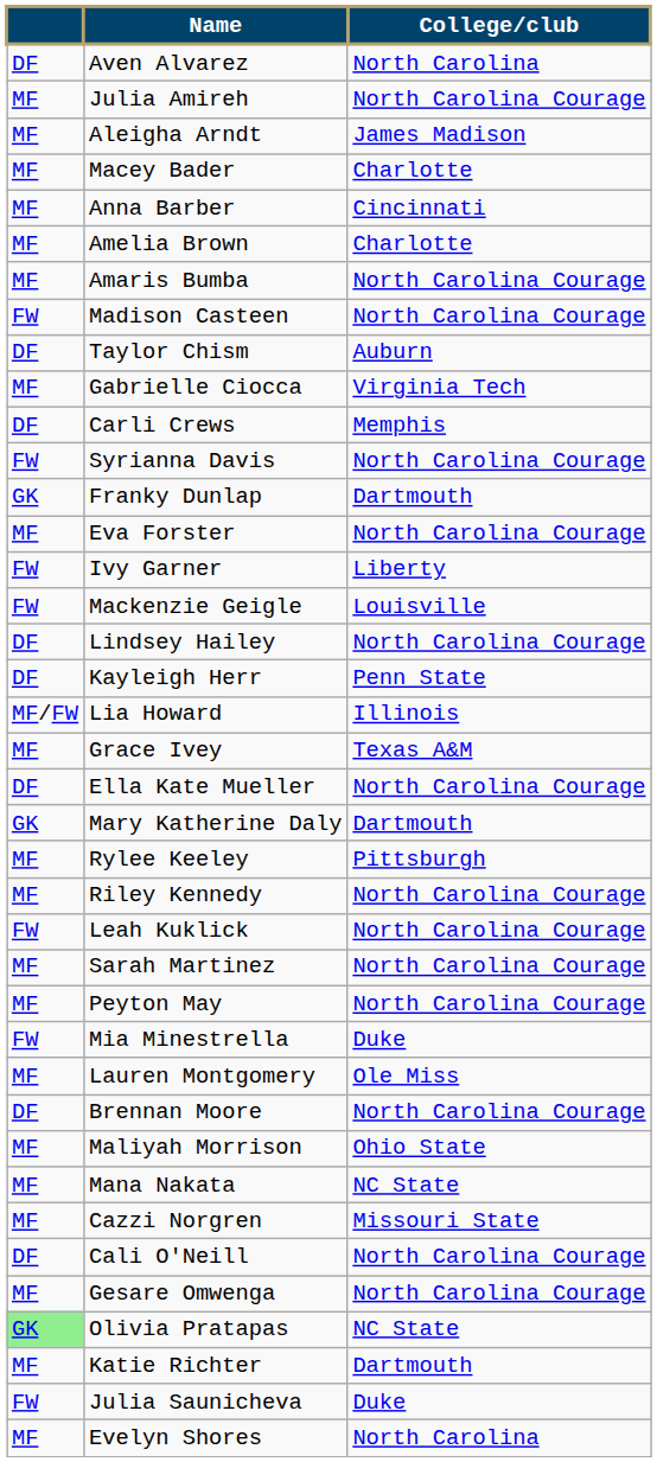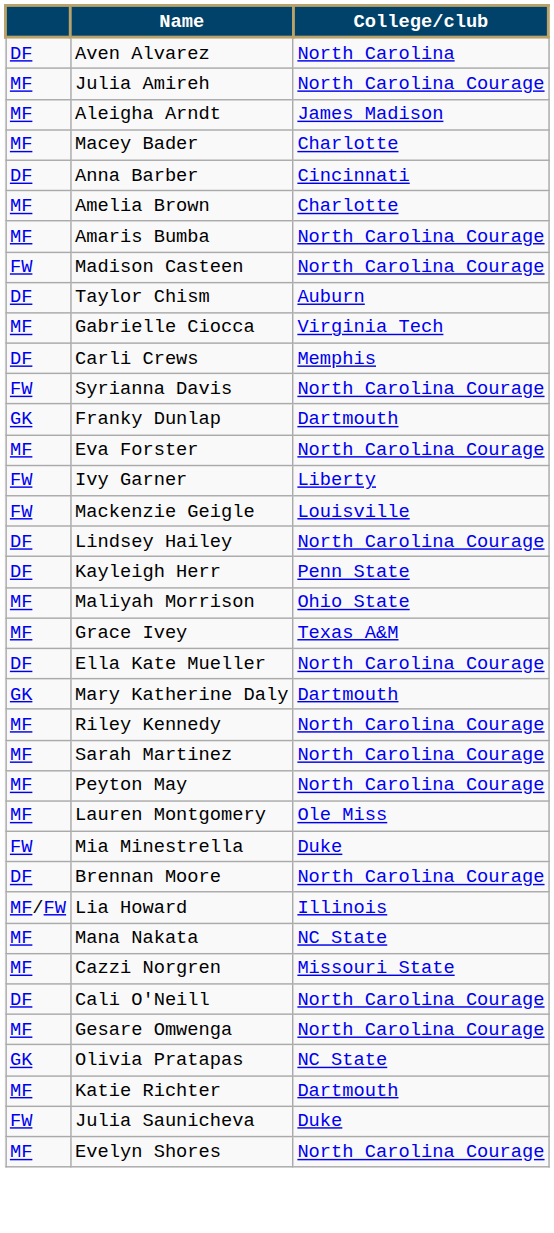 <table class="wikitable">
 <tr>
 <th style="background-color:#01426A; color:#fff; border:2px solid #B9A36A;"></th>
 <th style="background-color:#01426A; color:#fff; border:2px solid #B9A36A;">Name</th>
 <th style="background-color:#01426A; color:#fff; border:2px solid #B9A36A;">College/club</th>
 </tr>
 <tr>
 <td><a href='#'>DF</a></td>
 <td>Aven Alvarez</td>
 <td><a href='#'>North Carolina</a></td>
 </tr>
 <tr>
 <td><a href='#'>MF</a></td>
 <td>Julia Amireh</td>
 <td><a href='#'>North Carolina Courage</a></td>
 </tr>
 <tr>
 <td><a href='#'>MF</a></td>
 <td>Aleigha Arndt</td>
 <td><a href='#'>James Madison</a></td>
 </tr>
 <tr>
 <td><a href='#'>MF</a></td>
 <td>Macey Bader</td>
 <td><a href='#'>Charlotte</a></td>
 </tr>
 <tr>
-<td><a href='#'>MF</a></td>
+<td><a href='#'>DF</a></td>
 <td>Anna Barber</td>
 <td><a href='#'>Cincinnati</a></td>
 </tr>
 <tr>
 <td><a href='#'>MF</a></td>
 <td>Amelia Brown</td>
 <td><a href='#'>Charlotte</a></td>
 </tr>
 <tr>
 <td><a href='#'>MF</a></td>
 <td>Amaris Bumba</td>
 <td><a href='#'>North Carolina Courage</a></td>
 </tr>
 <tr>
 <td><a href='#'>FW</a></td>
 <td>Madison Casteen</td>
 <td><a href='#'>North Carolina Courage</a></td>
 </tr>
 <tr>
 <td><a href='#'>DF</a></td>
 <td>Taylor Chism</td>
 <td><a href='#'>Auburn</a></td>
 </tr>
 <tr>
 <td><a href='#'>MF</a></td>
 <td>Gabrielle Ciocca</td>
 <td><a href='#'>Virginia Tech</a></td>
 </tr>
 <tr>
 <td><a href='#'>DF</a></td>
 <td>Carli Crews</td>
 <td><a href='#'>Memphis</a></td>
 </tr>
 <tr>
 <td><a href='#'>FW</a></td>
 <td>Syrianna Davis</td>
 <td><a href='#'>North Carolina Courage</a></td>
 </tr>
 <tr>
 <td><a href='#'>GK</a></td>
 <td>Franky Dunlap</td>
 <td><a href='#'>Dartmouth</a></td>
 </tr>
 <tr>
 <td><a href='#'>MF</a></td>
 <td>Eva Forster</td>
 <td><a href='#'>North Carolina Courage</a></td>
 </tr>
 <tr>
 <td><a href='#'>FW</a></td>
 <td>Ivy Garner</td>
 <td><a href='#'>Liberty</a></td>
 </tr>
 <tr>
 <td><a href='#'>FW</a></td>
 <td>Mackenzie Geigle</td>
 <td><a href='#'>Louisville</a></td>
 </tr>
 <tr>
 <td><a href='#'>DF</a></td>
 <td>Lindsey Hailey</td>
 <td><a href='#'>North Carolina Courage</a></td>
 </tr>
 <tr>
 <td><a href='#'>DF</a></td>
 <td>Kayleigh Herr</td>
 <td><a href='#'>Penn State</a></td>
 </tr>
 <tr>
-<td><a href='#'>MF</a>/<a href='#'>FW</a></td>
-<td>Lia Howard</td>
-<td><a href='#'>Illinois</a></td>
+<td><a href='#'>MF</a></td>
+<td>Maliyah Morrison</td>
+<td><a href='#'>Ohio State</a></td>
 </tr>
 <tr>
 <td><a href='#'>MF</a></td>
 <td>Grace Ivey</td>
 <td><a href='#'>Texas A&M</a></td>
 </tr>
 <tr>
 <td><a href='#'>DF</a></td>
 <td>Ella Kate Mueller</td>
 <td><a href='#'>North Carolina Courage</a></td>
 </tr>
 <tr>
 <td><a href='#'>GK</a></td>
 <td>Mary Katherine Daly</td>
 <td><a href='#'>Dartmouth</a></td>
 </tr>
 <tr>
 <td><a href='#'>MF</a></td>
-<td>Rylee Keeley</td>
-<td><a href='#'>Pittsburgh</a></td>
-</tr>
-<tr>
-<td><a href='#'>MF</a></td>
 <td>Riley Kennedy</td>
-<td><a href='#'>North Carolina Courage</a></td>
-</tr>
-<tr>
-<td><a href='#'>FW</a></td>
-<td>Leah Kuklick</td>
 <td><a href='#'>North Carolina Courage</a></td>
 </tr>
 <tr>
 <td><a href='#'>MF</a></td>
 <td>Sarah Martinez</td>
 <td><a href='#'>North Carolina Courage</a></td>
 </tr>
 <tr>
 <td><a href='#'>MF</a></td>
 <td>Peyton May</td>
 <td><a href='#'>North Carolina Courage</a></td>
 </tr>
 <tr>
+<td><a href='#'>MF</a></td>
+<td>Lauren Montgomery</td>
+<td><a href='#'>Ole Miss</a></td>
+</tr>
+<tr>
 <td><a href='#'>FW</a></td>
 <td>Mia Minestrella</td>
 <td><a href='#'>Duke</a></td>
-</tr>
-<tr>
-<td><a href='#'>MF</a></td>
-<td>Lauren Montgomery</td>
-<td><a href='#'>Ole Miss</a></td>
 </tr>
 <tr>
 <td><a href='#'>DF</a></td>
 <td>Brennan Moore</td>
 <td><a href='#'>North Carolina Courage</a></td>
 </tr>
 <tr>
-<td><a href='#'>MF</a></td>
-<td>Maliyah Morrison</td>
-<td><a href='#'>Ohio State</a></td>
+<td><a href='#'>MF</a>/<a href='#'>FW</a></td>
+<td>Lia Howard</td>
+<td><a href='#'>Illinois</a></td>
 </tr>
 <tr>
 <td><a href='#'>MF</a></td>
 <td>Mana Nakata</td>
 <td><a href='#'>NC State</a></td>
 </tr>
 <tr>
 <td><a href='#'>MF</a></td>
 <td>Cazzi Norgren</td>
 <td><a href='#'>Missouri State</a></td>
 </tr>
 <tr>
 <td><a href='#'>DF</a></td>
 <td>Cali O'Neill</td>
 <td><a href='#'>North Carolina Courage</a></td>
 </tr>
 <tr>
 <td><a href='#'>MF</a></td>
 <td>Gesare Omwenga</td>
 <td><a href='#'>North Carolina Courage</a></td>
 </tr>
 <tr>
-<td style="background: lightgreen;"><a href='#'>GK</a></td>
+<td><a href='#'>GK</a></td>
 <td>Olivia Pratapas</td>
 <td><a href='#'>NC State</a></td>
 </tr>
 <tr>
 <td><a href='#'>MF</a></td>
 <td>Katie Richter</td>
 <td><a href='#'>Dartmouth</a></td>
 </tr>
 <tr>
 <td><a href='#'>FW</a></td>
 <td>Julia Saunicheva</td>
 <td><a href='#'>Duke</a></td>
 </tr>
 <tr>
 <td><a href='#'>MF</a></td>
 <td>Evelyn Shores</td>
-<td><a href='#'>North Carolina</a></td>
+<td><a href='#'>North Carolina Courage</a></td>
 </tr>
 </table>
